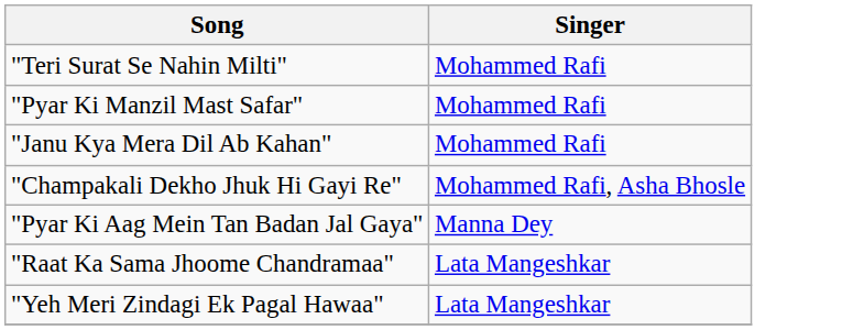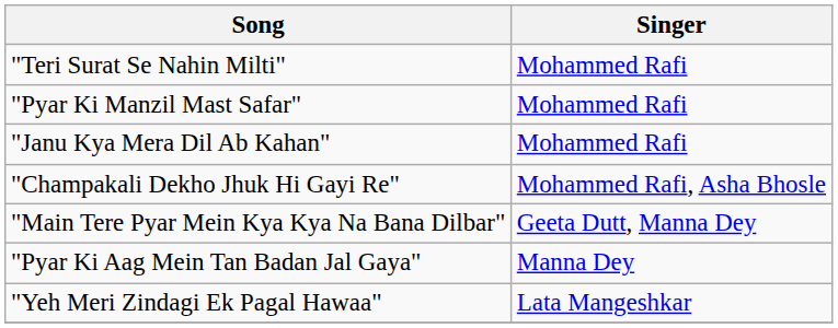 <table class="wikitable">
 <tr>
 <th>Song</th>
 <th>Singer</th>
 </tr>
 <tr>
 <td>"Teri Surat Se Nahin Milti"</td>
 <td><a href='#'>Mohammed Rafi</a></td>
 </tr>
 <tr>
 <td>"Pyar Ki Manzil Mast Safar"</td>
 <td><a href='#'>Mohammed Rafi</a></td>
 </tr>
 <tr>
 <td>"Janu Kya Mera Dil Ab Kahan"</td>
 <td><a href='#'>Mohammed Rafi</a></td>
 </tr>
 <tr>
 <td>"Champakali Dekho Jhuk Hi Gayi Re"</td>
 <td><a href='#'>Mohammed Rafi</a>, <a href='#'>Asha Bhosle</a></td>
 </tr>
 <tr>
+<td>"Main Tere Pyar Mein Kya Kya Na Bana Dilbar"</td>
+<td><a href='#'>Geeta Dutt</a>, <a href='#'>Manna Dey</a></td>
+</tr>
+<tr>
 <td>"Pyar Ki Aag Mein Tan Badan Jal Gaya"</td>
 <td><a href='#'>Manna Dey</a></td>
-</tr>
-<tr>
-<td>"Raat Ka Sama Jhoome Chandramaa"</td>
-<td><a href='#'>Lata Mangeshkar</a></td>
 </tr>
 <tr>
 <td>"Yeh Meri Zindagi Ek Pagal Hawaa"</td>
 <td><a href='#'>Lata Mangeshkar</a></td>
 </tr>
 <tr>
 </tr>
 </table>
